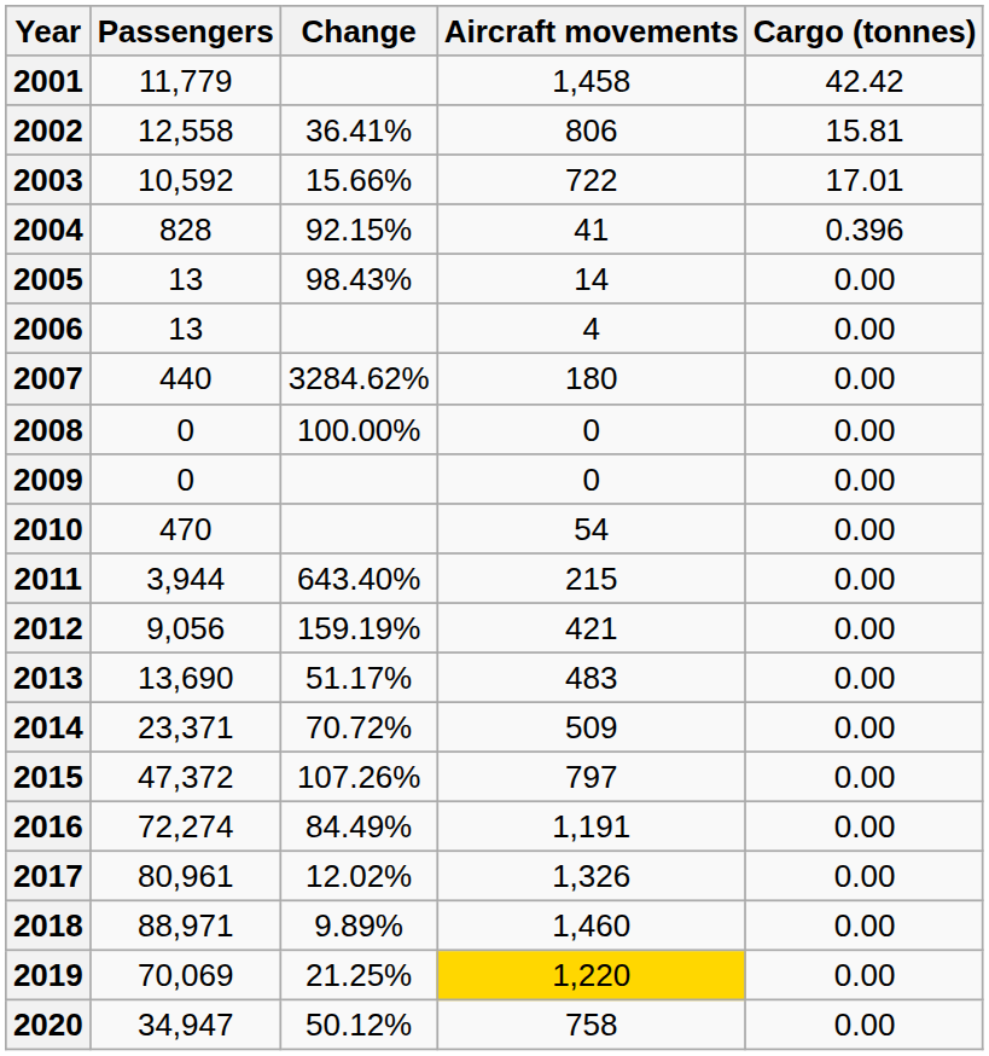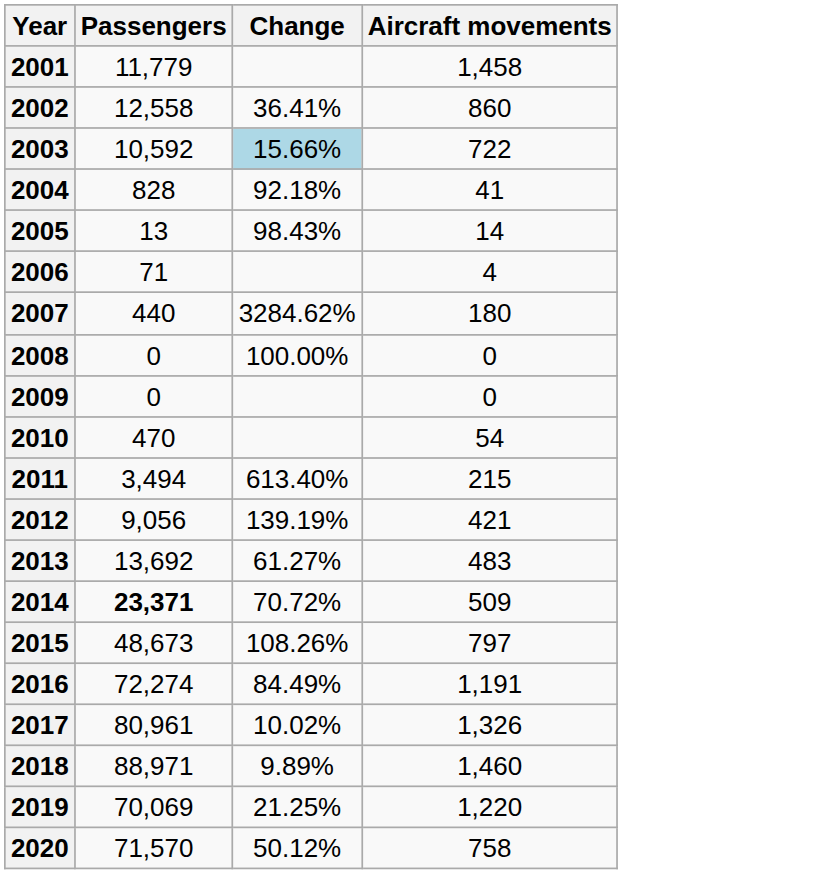 <table class="wikitable" style="text-align: center; font-size:95%">
 <tr>
 <th>Year</th>
 <th>Passengers</th>
 <th>Change</th>
 <th>Aircraft movements</th>
-<th>Cargo (tonnes)</th>
 </tr>
 <tr>
 <th>2001</th>
 <td>11,779</td>
 <td></td>
 <td>1,458</td>
-<td>42.42</td>
 </tr>
 <tr>
 <th>2002</th>
 <td>12,558</td>
 <td> 36.41%</td>
-<td>806</td>
-<td>15.81</td>
+<td>860</td>
 </tr>
 <tr>
 <th>2003</th>
 <td>10,592</td>
-<td> 15.66%</td>
+<td style="background: lightblue;"> 15.66%</td>
 <td>722</td>
-<td>17.01</td>
 </tr>
 <tr>
 <th>2004</th>
 <td>828</td>
-<td> 92.15%</td>
+<td> 92.18%</td>
 <td>41</td>
-<td>0.396</td>
 </tr>
 <tr>
 <th>2005</th>
 <td>13</td>
 <td> 98.43%</td>
 <td>14</td>
-<td>0.00</td>
 </tr>
 <tr>
 <th>2006</th>
-<td>13</td>
+<td>71</td>
 <td></td>
 <td>4</td>
-<td>0.00</td>
 </tr>
 <tr>
 <th>2007</th>
 <td>440</td>
 <td> 3284.62%</td>
 <td>180</td>
-<td>0.00</td>
 </tr>
 <tr>
 <th>2008</th>
 <td>0</td>
 <td> 100.00%</td>
 <td>0</td>
-<td>0.00</td>
 </tr>
 <tr>
 <th>2009</th>
 <td>0</td>
 <td></td>
 <td>0</td>
-<td>0.00</td>
 </tr>
 <tr>
 <th>2010</th>
 <td>470</td>
 <td></td>
 <td>54</td>
-<td>0.00</td>
 </tr>
 <tr>
 <th>2011</th>
-<td>3,944</td>
-<td> 643.40%</td>
+<td>3,494</td>
+<td> 613.40%</td>
 <td>215</td>
-<td>0.00</td>
 </tr>
 <tr>
 <th>2012</th>
 <td>9,056</td>
-<td> 159.19%</td>
+<td> 139.19%</td>
 <td>421</td>
-<td>0.00</td>
 </tr>
 <tr>
 <th>2013</th>
-<td>13,690</td>
-<td> 51.17%</td>
+<td>13,692</td>
+<td> 61.27%</td>
 <td>483</td>
-<td>0.00</td>
 </tr>
 <tr>
 <th>2014</th>
-<td>23,371</td>
+<td><strong>23,371</strong></td>
 <td> 70.72%</td>
 <td>509</td>
-<td>0.00</td>
 </tr>
 <tr>
 <th>2015</th>
-<td>47,372</td>
-<td> 107.26%</td>
+<td>48,673</td>
+<td> 108.26%</td>
 <td>797</td>
-<td>0.00</td>
 </tr>
 <tr>
 <th>2016</th>
 <td>72,274</td>
 <td> 84.49%</td>
 <td>1,191</td>
-<td>0.00</td>
 </tr>
 <tr>
 <th>2017</th>
 <td>80,961</td>
-<td> 12.02%</td>
+<td> 10.02%</td>
 <td>1,326</td>
-<td>0.00</td>
 </tr>
 <tr>
 <th>2018</th>
 <td>88,971</td>
 <td> 9.89%</td>
 <td>1,460</td>
-<td>0.00</td>
 </tr>
 <tr>
 <th>2019</th>
 <td>70,069</td>
 <td> 21.25%</td>
-<td style="background: gold;">1,220</td>
-<td>0.00</td>
+<td>1,220</td>
 </tr>
 <tr>
 <th>2020</th>
-<td>34,947</td>
+<td>71,570</td>
 <td> 50.12%</td>
 <td>758</td>
-<td>0.00</td>
 </tr>
 </table>
